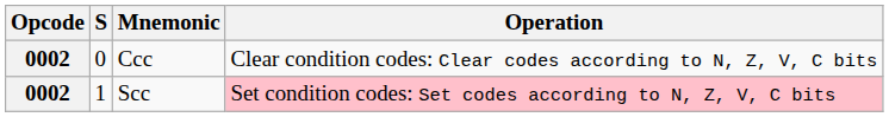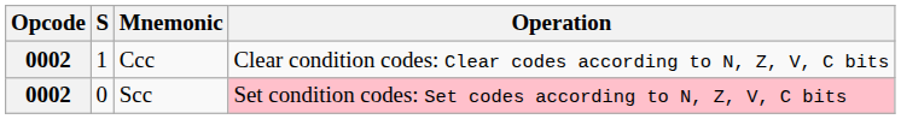 <table class="wikitable">
 <tr>
 <th>Opcode</th>
 <th>S</th>
 <th>Mnemonic</th>
 <th>Operation</th>
 </tr>
 <tr>
 <th>0002</th>
-<td>0</td>
+<td>1</td>
 <td>Ccc</td>
 <td>Clear condition codes: <code>Clear codes according to N, Z, V, C bits</code></td>
 </tr>
 <tr>
 <th>0002</th>
-<td>1</td>
+<td>0</td>
 <td>Scc</td>
 <td style="background: pink;">Set condition codes: <code>Set codes according to N, Z, V, C bits</code></td>
 </tr>
 </table>
